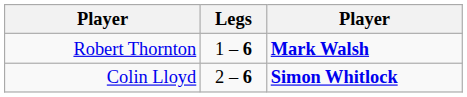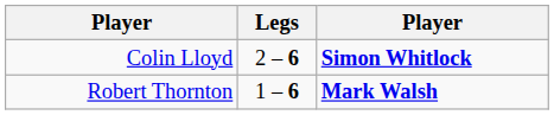 <table class=wikitable style="text-align:center">
 <tr>
 <th width=163>Player</th>
 <th width=50>Legs</th>
 <th width=163>Player</th>
 </tr>
 <tr align=left>
+<td align=right><a href='#'>Colin Lloyd</a> </td>
+<td align=center>2 – <strong>6</strong></td>
+<td> <strong><a href='#'>Simon Whitlock</a></strong></td>
+</tr>
+<tr align=left>
 <td align=right><a href='#'>Robert Thornton</a> </td>
 <td align=center>1 – <strong>6</strong></td>
 <td> <strong><a href='#'>Mark Walsh</a></strong></td>
 </tr>
-<tr align=left>
-<td align=right><a href='#'>Colin Lloyd</a> </td>
-<td align=center>2 – <strong>6</strong></td>
-<td> <strong><a href='#'>Simon Whitlock</a></strong></td>
-</tr>
 </table>
